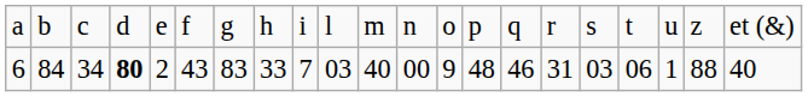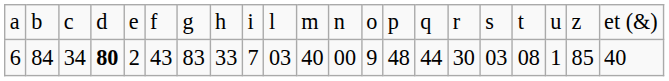 <table class="wikitable">
 <tr>
 <td>a</td>
 <td>b</td>
 <td>c</td>
 <td>d</td>
 <td>e</td>
 <td>f</td>
 <td>g</td>
 <td>h</td>
 <td>i</td>
 <td>l</td>
 <td>m</td>
 <td>n</td>
 <td>o</td>
 <td>p</td>
 <td>q</td>
 <td>r</td>
 <td>s</td>
 <td>t</td>
 <td>u</td>
 <td>z</td>
 <td>et (&)</td>
 </tr>
 <tr>
 <td>6</td>
 <td>84</td>
 <td>34</td>
 <td><strong>80</strong></td>
 <td>2</td>
 <td>43</td>
 <td>83</td>
 <td>33</td>
 <td>7</td>
 <td>03</td>
 <td>40</td>
 <td>00</td>
 <td>9</td>
 <td>48</td>
-<td>46</td>
-<td>31</td>
+<td>44</td>
+<td>30</td>
 <td>03</td>
-<td>06</td>
+<td>08</td>
 <td>1</td>
-<td>88</td>
+<td>85</td>
 <td>40</td>
 </tr>
 </table>
